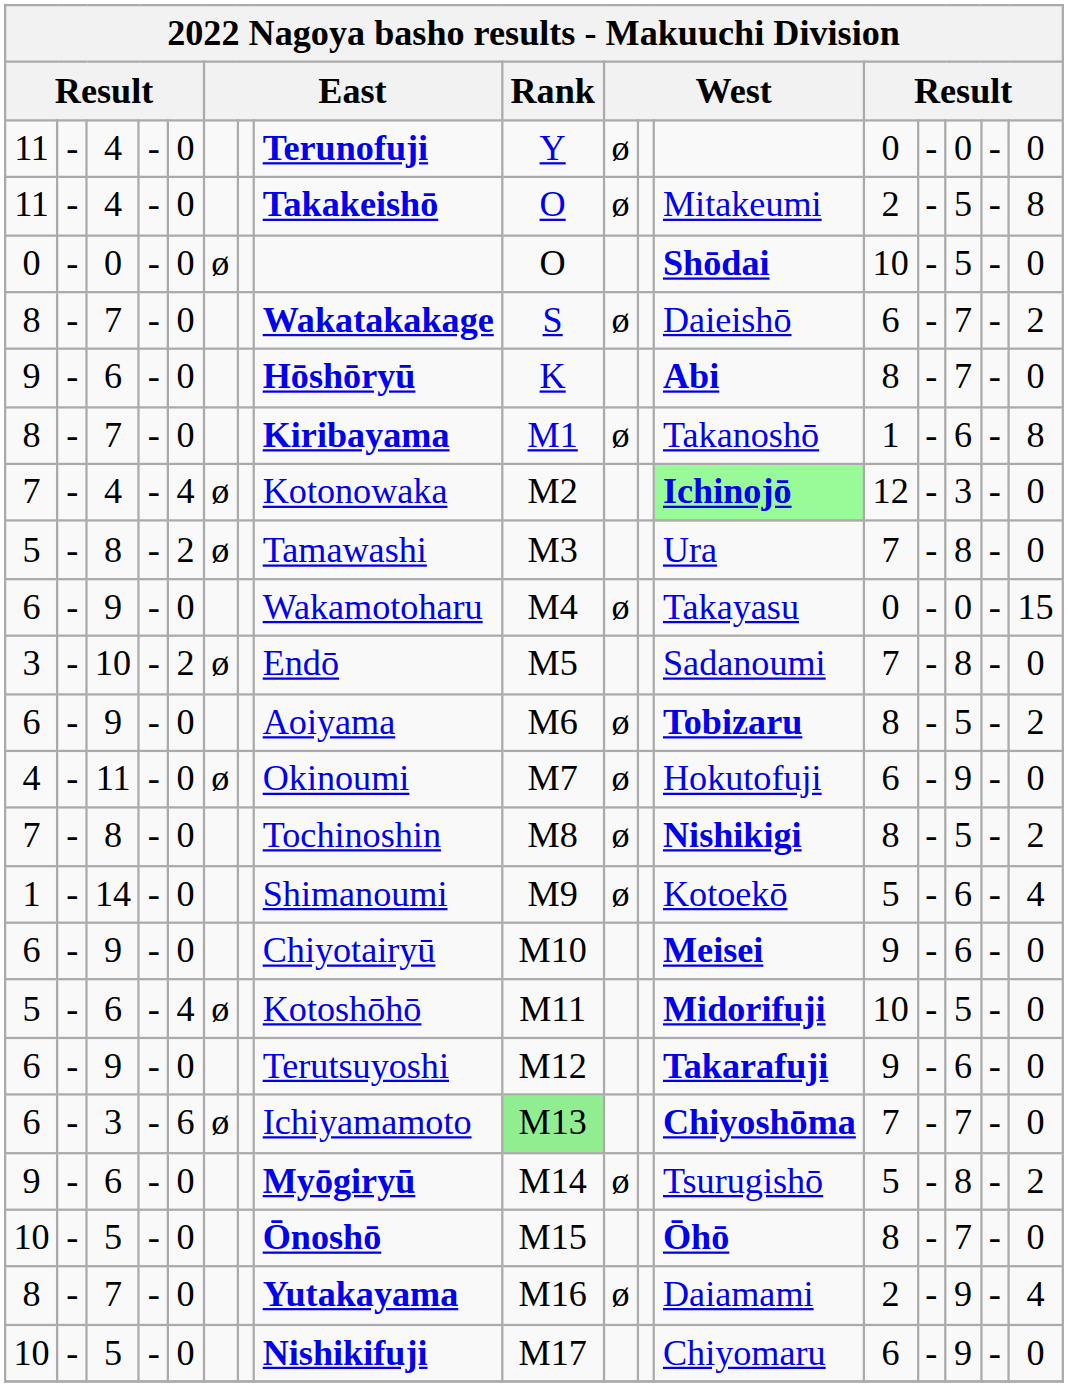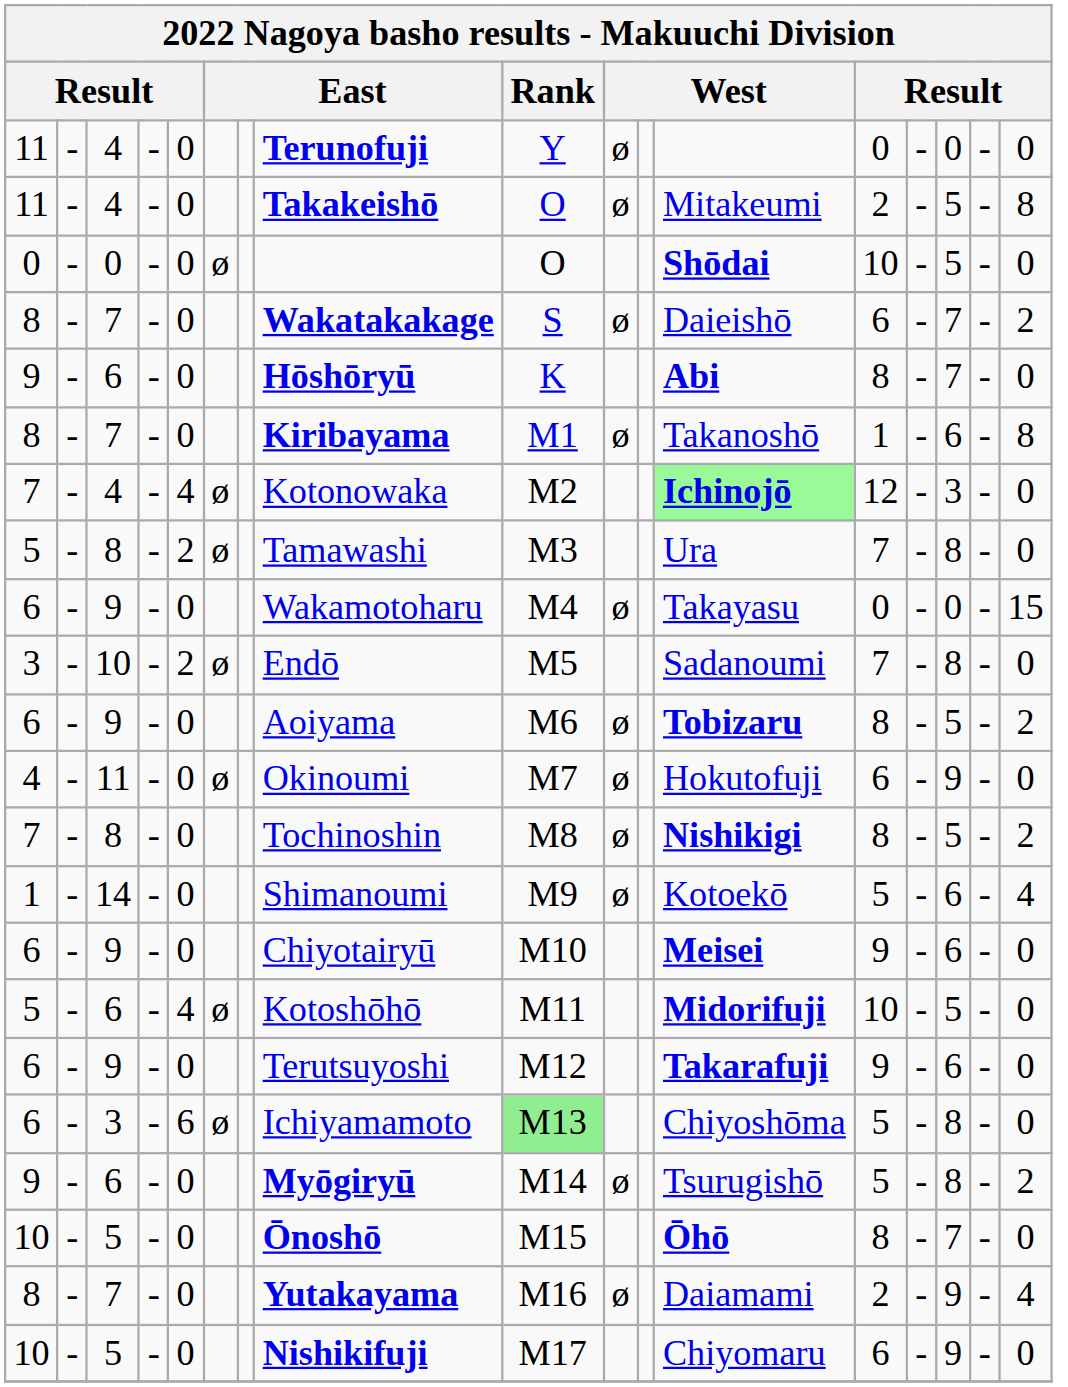 <table class="wikitable" style="text-align:center">
 <tr>
 <th colspan="17">2022 Nagoya basho results - Makuuchi Division</th>
 </tr>
 <tr>
 <th colspan="5">Result</th>
 <th colspan="3">East</th>
 <th>Rank</th>
 <th colspan="3">West</th>
 <th colspan="5">Result</th>
 </tr>
 <tr>
 <td>11</td>
 <td>-</td>
 <td>4</td>
 <td>-</td>
 <td>0</td>
 <td></td>
 <td></td>
 <td style="text-align:left;"><strong><a href='#'>Terunofuji</a></strong></td>
 <td><a href='#'>Y</a></td>
 <td>ø</td>
 <td></td>
 <td></td>
 <td>0</td>
 <td>-</td>
 <td>0</td>
 <td>-</td>
 <td>0</td>
 </tr>
 <tr>
 <td>11</td>
 <td>-</td>
 <td>4</td>
 <td>-</td>
 <td>0</td>
 <td></td>
 <td></td>
 <td style="text-align:left;"><strong><a href='#'>Takakeishō</a></strong></td>
 <td><a href='#'>O</a></td>
 <td>ø</td>
 <td></td>
 <td style="text-align:left"><a href='#'>Mitakeumi</a></td>
 <td>2</td>
 <td>-</td>
 <td>5</td>
 <td>-</td>
 <td>8</td>
 </tr>
 <tr>
 <td>0</td>
 <td>-</td>
 <td>0</td>
 <td>-</td>
 <td>0</td>
 <td>ø</td>
 <td></td>
 <td></td>
 <td>O</td>
 <td></td>
 <td></td>
 <td style="text-align:left;"><strong><a href='#'>Shōdai</a></strong></td>
 <td>10</td>
 <td>-</td>
 <td>5</td>
 <td>-</td>
 <td>0</td>
 </tr>
 <tr>
 <td>8</td>
 <td>-</td>
 <td>7</td>
 <td>-</td>
 <td>0</td>
 <td></td>
 <td></td>
 <td style="text-align:left;"><strong><a href='#'>Wakatakakage</a></strong></td>
 <td><a href='#'>S</a></td>
 <td>ø</td>
 <td></td>
 <td style="text-align:left;"><a href='#'>Daieishō</a></td>
 <td>6</td>
 <td>-</td>
 <td>7</td>
 <td>-</td>
 <td>2</td>
 </tr>
 <tr>
 <td>9</td>
 <td>-</td>
 <td>6</td>
 <td>-</td>
 <td>0</td>
 <td></td>
 <td></td>
 <td style="text-align:left;"><strong><a href='#'>Hōshōryū</a></strong></td>
 <td><a href='#'>K</a></td>
 <td></td>
 <td></td>
 <td style="text-align:left;"><strong><a href='#'>Abi</a></strong></td>
 <td>8</td>
 <td>-</td>
 <td>7</td>
 <td>-</td>
 <td>0</td>
 </tr>
 <tr>
 <td>8</td>
 <td>-</td>
 <td>7</td>
 <td>-</td>
 <td>0</td>
 <td></td>
 <td></td>
 <td style="text-align:left;"><strong><a href='#'>Kiribayama</a></strong></td>
 <td><a href='#'>M1</a></td>
 <td>ø</td>
 <td></td>
 <td style="text-align:left;"><a href='#'>Takanoshō</a></td>
 <td>1</td>
 <td>-</td>
 <td>6</td>
 <td>-</td>
 <td>8</td>
 </tr>
 <tr>
 <td>7</td>
 <td>-</td>
 <td>4</td>
 <td>-</td>
 <td>4</td>
 <td>ø</td>
 <td></td>
 <td style="text-align:left;"><a href='#'>Kotonowaka</a></td>
 <td>M2</td>
 <td></td>
 <td></td>
 <td style="text-align:left;background: PaleGreen;"><strong><a href='#'>Ichinojō</a></strong></td>
 <td>12</td>
 <td>-</td>
 <td>3</td>
 <td>-</td>
 <td>0</td>
 </tr>
 <tr>
 <td>5</td>
 <td>-</td>
 <td>8</td>
 <td>-</td>
 <td>2</td>
 <td>ø</td>
 <td></td>
 <td style="text-align:left;"><a href='#'>Tamawashi</a></td>
 <td>M3</td>
 <td></td>
 <td></td>
 <td style="text-align:left;"><a href='#'>Ura</a></td>
 <td>7</td>
 <td>-</td>
 <td>8</td>
 <td>-</td>
 <td>0</td>
 </tr>
 <tr>
 <td>6</td>
 <td>-</td>
 <td>9</td>
 <td>-</td>
 <td>0</td>
 <td></td>
 <td></td>
 <td style="text-align:left;"><a href='#'>Wakamotoharu</a></td>
 <td>M4</td>
 <td>ø</td>
 <td></td>
 <td style="text-align:left;"><a href='#'>Takayasu</a></td>
 <td>0</td>
 <td>-</td>
 <td>0</td>
 <td>-</td>
 <td>15</td>
 </tr>
 <tr>
 <td>3</td>
 <td>-</td>
 <td>10</td>
 <td>-</td>
 <td>2</td>
 <td>ø</td>
 <td></td>
 <td style="text-align:left;"><a href='#'>Endō</a></td>
 <td>M5</td>
 <td></td>
 <td></td>
 <td style="text-align:left;"><a href='#'>Sadanoumi</a></td>
 <td>7</td>
 <td>-</td>
 <td>8</td>
 <td>-</td>
 <td>0</td>
 </tr>
 <tr>
 <td>6</td>
 <td>-</td>
 <td>9</td>
 <td>-</td>
 <td>0</td>
 <td></td>
 <td></td>
 <td style="text-align:left;"><a href='#'>Aoiyama</a></td>
 <td>M6</td>
 <td>ø</td>
 <td></td>
 <td style="text-align:left;"><strong><a href='#'>Tobizaru</a></strong></td>
 <td>8</td>
 <td>-</td>
 <td>5</td>
 <td>-</td>
 <td>2</td>
 </tr>
 <tr>
 <td>4</td>
 <td>-</td>
 <td>11</td>
 <td>-</td>
 <td>0</td>
 <td>ø</td>
 <td></td>
 <td style="text-align:left;"><a href='#'>Okinoumi</a></td>
 <td>M7</td>
 <td>ø</td>
 <td></td>
 <td style="text-align:left;"><a href='#'>Hokutofuji</a></td>
 <td>6</td>
 <td>-</td>
 <td>9</td>
 <td>-</td>
 <td>0</td>
 </tr>
 <tr>
 <td>7</td>
 <td>-</td>
 <td>8</td>
 <td>-</td>
 <td>0</td>
 <td></td>
 <td></td>
 <td style="text-align:left;"><a href='#'>Tochinoshin</a></td>
 <td>M8</td>
 <td>ø</td>
 <td></td>
 <td style="text-align:left;"><strong><a href='#'>Nishikigi</a></strong></td>
 <td>8</td>
 <td>-</td>
 <td>5</td>
 <td>-</td>
 <td>2</td>
 </tr>
 <tr>
 <td>1</td>
 <td>-</td>
 <td>14</td>
 <td>-</td>
 <td>0</td>
 <td></td>
 <td></td>
 <td style="text-align:left;"><a href='#'>Shimanoumi</a></td>
 <td>M9</td>
 <td>ø</td>
 <td></td>
 <td style="text-align:left;"><a href='#'>Kotoekō</a></td>
 <td>5</td>
 <td>-</td>
 <td>6</td>
 <td>-</td>
 <td>4</td>
 </tr>
 <tr>
 <td>6</td>
 <td>-</td>
 <td>9</td>
 <td>-</td>
 <td>0</td>
 <td></td>
 <td></td>
 <td style="text-align:left;"><a href='#'>Chiyotairyū</a></td>
 <td>M10</td>
 <td></td>
 <td></td>
 <td style="text-align:left;"><strong><a href='#'>Meisei</a></strong></td>
 <td>9</td>
 <td>-</td>
 <td>6</td>
 <td>-</td>
 <td>0</td>
 </tr>
 <tr>
 <td>5</td>
 <td>-</td>
 <td>6</td>
 <td>-</td>
 <td>4</td>
 <td>ø</td>
 <td></td>
 <td style="text-align:left;"><a href='#'>Kotoshōhō</a></td>
 <td>M11</td>
 <td></td>
 <td></td>
 <td style="text-align:left;"><strong><a href='#'>Midorifuji</a></strong></td>
 <td>10</td>
 <td>-</td>
 <td>5</td>
 <td>-</td>
 <td>0</td>
 </tr>
 <tr>
 <td>6</td>
 <td>-</td>
 <td>9</td>
 <td>-</td>
 <td>0</td>
 <td></td>
 <td></td>
 <td style="text-align:left;"><a href='#'>Terutsuyoshi</a></td>
 <td>M12</td>
 <td></td>
 <td></td>
 <td style="text-align:left;"><strong><a href='#'>Takarafuji</a></strong></td>
 <td>9</td>
 <td>-</td>
 <td>6</td>
 <td>-</td>
 <td>0</td>
 </tr>
 <tr>
 <td>6</td>
 <td>-</td>
 <td>3</td>
 <td>-</td>
 <td>6</td>
 <td>ø</td>
 <td></td>
 <td style="text-align:left;"><a href='#'>Ichiyamamoto</a></td>
 <td style="background: lightgreen;">M13</td>
 <td></td>
 <td></td>
-<td style="text-align:left;"><strong><a href='#'>Chiyoshōma</a></strong></td>
-<td>7</td>
+<td style="text-align:left;"><a href='#'>Chiyoshōma</a></td>
+<td>5</td>
 <td>-</td>
-<td>7</td>
+<td>8</td>
 <td>-</td>
 <td>0</td>
 </tr>
 <tr>
 <td>9</td>
 <td>-</td>
 <td>6</td>
 <td>-</td>
 <td>0</td>
 <td></td>
 <td></td>
 <td style="text-align:left;"><strong><a href='#'>Myōgiryū</a></strong></td>
 <td>M14</td>
 <td>ø</td>
 <td></td>
 <td style="text-align:left;"><a href='#'>Tsurugishō</a></td>
 <td>5</td>
 <td>-</td>
 <td>8</td>
 <td>-</td>
 <td>2</td>
 </tr>
 <tr>
 <td>10</td>
 <td>-</td>
 <td>5</td>
 <td>-</td>
 <td>0</td>
 <td></td>
 <td></td>
 <td style="text-align:left;"><strong><a href='#'>Ōnoshō</a></strong></td>
 <td>M15</td>
 <td></td>
 <td></td>
 <td style="text-align:left;"><strong><a href='#'>Ōhō</a></strong></td>
 <td>8</td>
 <td>-</td>
 <td>7</td>
 <td>-</td>
 <td>0</td>
 </tr>
 <tr>
 <td>8</td>
 <td>-</td>
 <td>7</td>
 <td>-</td>
 <td>0</td>
 <td></td>
 <td></td>
 <td style="text-align:left;"><strong><a href='#'>Yutakayama</a></strong></td>
 <td>M16</td>
 <td>ø</td>
 <td></td>
 <td style="text-align:left;"><a href='#'>Daiamami</a></td>
 <td>2</td>
 <td>-</td>
 <td>9</td>
 <td>-</td>
 <td>4</td>
 </tr>
 <tr>
 <td>10</td>
 <td>-</td>
 <td>5</td>
 <td>-</td>
 <td>0</td>
 <td></td>
 <td></td>
 <td style="text-align:left;"><strong><a href='#'>Nishikifuji</a></strong></td>
 <td>M17</td>
 <td></td>
 <td></td>
 <td style="text-align:left;"><a href='#'>Chiyomaru</a></td>
 <td>6</td>
 <td>-</td>
 <td>9</td>
 <td>-</td>
 <td>0</td>
 </tr>
 <tr>
 </tr>
 </table>
